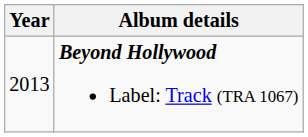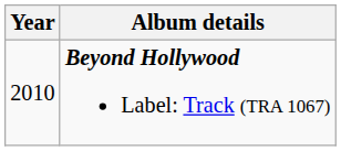 <table class="wikitable">
 <tr>
 <th>Year</th>
 <th>Album details</th>
 </tr>
 <tr>
-<td>2013</td>
+<td>2010</td>
 <td><strong><em>Beyond Hollywood</em></strong><br><ul><li>Label: <a href='#'>Track</a> <small>(TRA 1067)</small></li></ul></td>
 </tr>
 </table>
